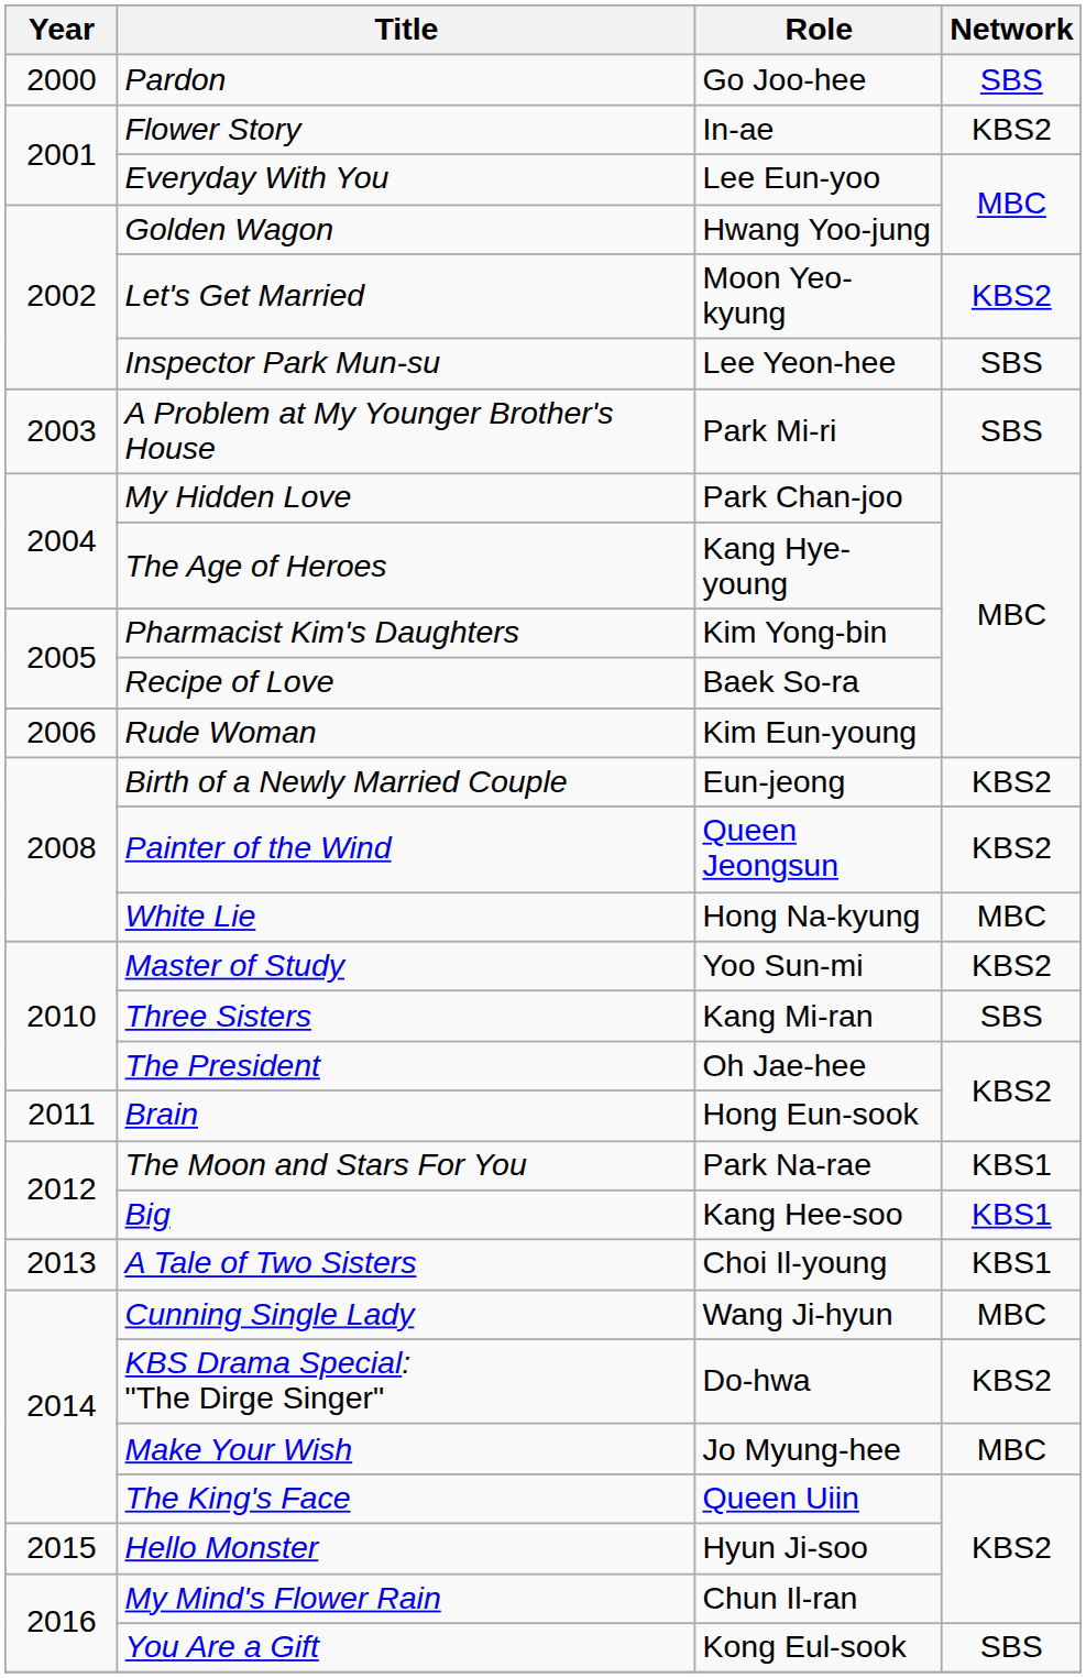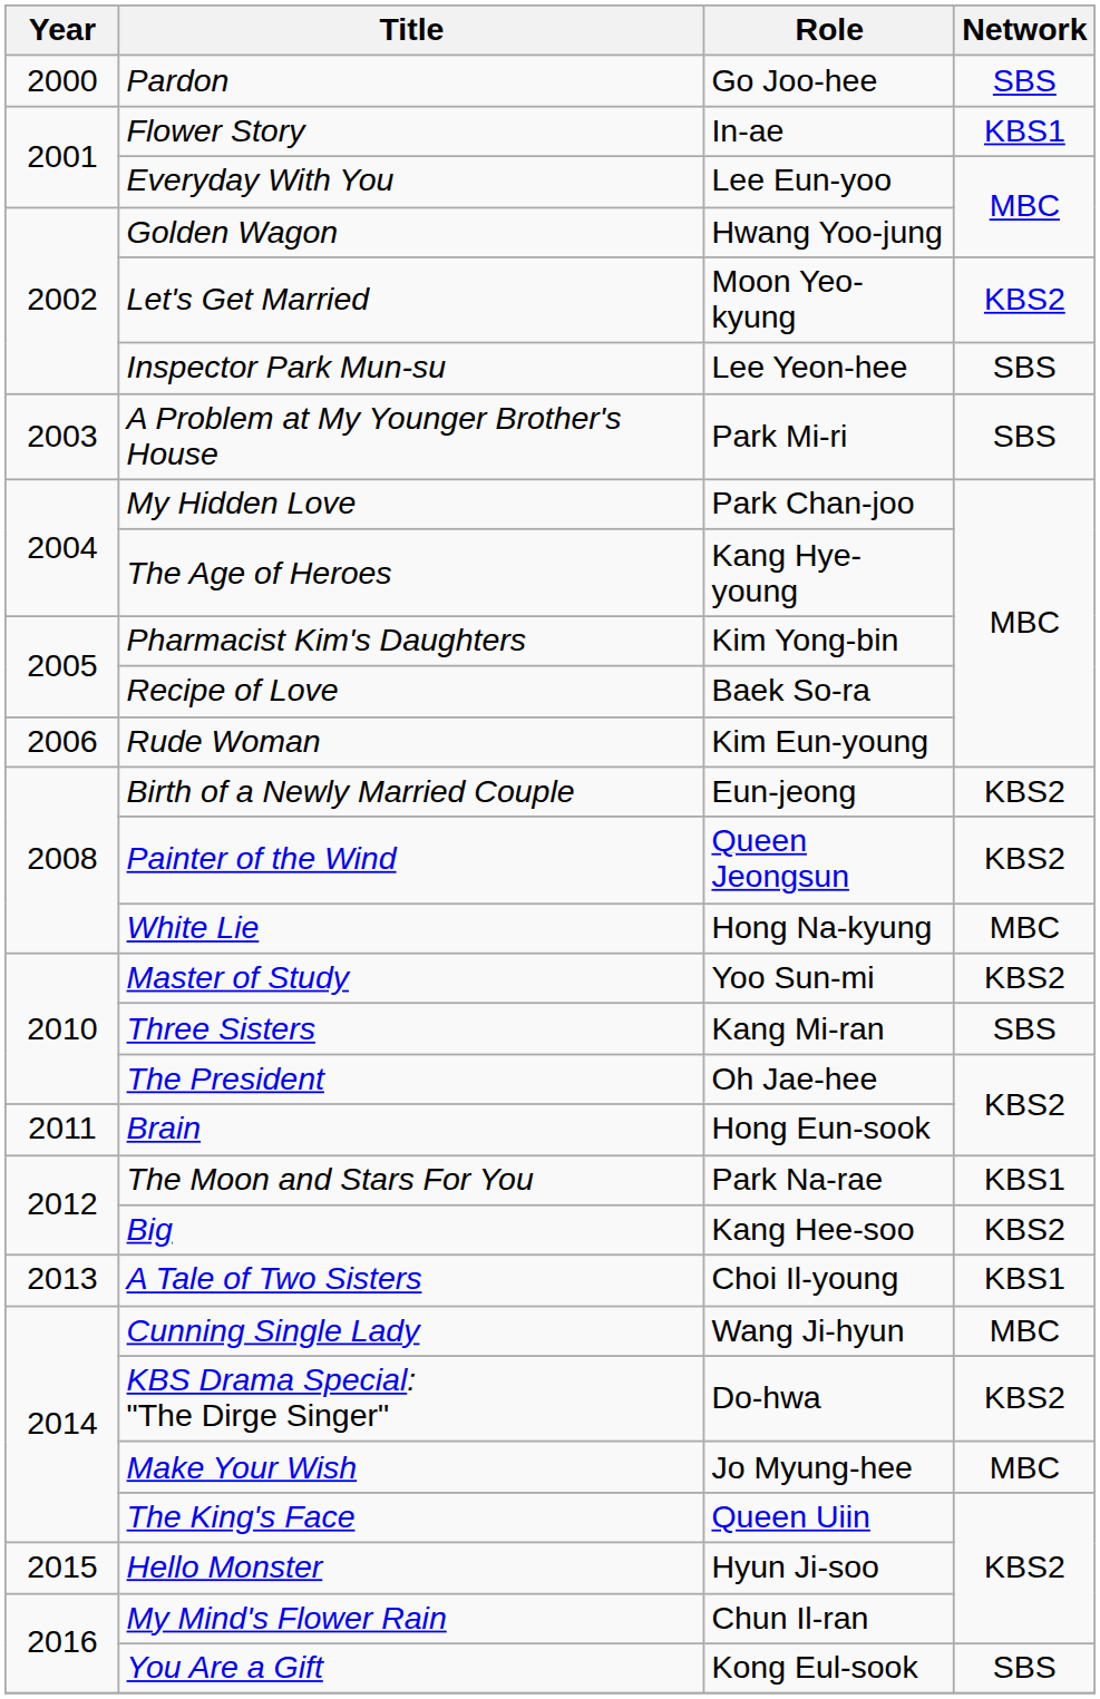 <table class="wikitable" style="width:550px">
 <tr>
 <th width=50px>Year</th>
 <th>Title</th>
 <th>Role</th>
 <th>Network</th>
 </tr>
 <tr>
 <td style="text-align:center;">2000</td>
 <td><em>Pardon</em></td>
 <td>Go Joo-hee</td>
 <td style="text-align:center;"><a href='#'>SBS</a></td>
 </tr>
 <tr>
 <td rowspan=2 style="text-align:center;">2001</td>
 <td><em>Flower Story</em></td>
 <td>In-ae</td>
-<td style="text-align:center;">KBS2</td>
+<td style="text-align:center;"><a href='#'>KBS1</a></td>
 </tr>
 <tr>
 <td><em>Everyday With You</em></td>
 <td>Lee Eun-yoo</td>
 <td rowspan=2 style="text-align:center;"><a href='#'>MBC</a></td>
 </tr>
 <tr>
 <td rowspan=3 style="text-align:center;">2002</td>
 <td><em>Golden Wagon</em></td>
 <td>Hwang Yoo-jung</td>
 </tr>
 <tr>
 <td><em>Let's Get Married</em></td>
 <td>Moon Yeo-kyung</td>
 <td style="text-align:center;"><a href='#'>KBS2</a></td>
 </tr>
 <tr>
 <td><em>Inspector Park Mun-su</em></td>
 <td>Lee Yeon-hee</td>
 <td style="text-align:center;">SBS</td>
 </tr>
 <tr>
 <td style="text-align:center;">2003</td>
 <td><em>A Problem at My Younger Brother's House</em></td>
 <td>Park Mi-ri</td>
 <td style="text-align:center;">SBS</td>
 </tr>
 <tr>
 <td rowspan=2 style="text-align:center;">2004</td>
 <td><em>My Hidden Love</em></td>
 <td>Park Chan-joo</td>
 <td rowspan=5 style="text-align:center;">MBC</td>
 </tr>
 <tr>
 <td><em>The Age of Heroes</em></td>
 <td>Kang Hye-young</td>
 </tr>
 <tr>
 <td rowspan=2 style="text-align:center;">2005</td>
 <td><em>Pharmacist Kim's Daughters</em></td>
 <td>Kim Yong-bin</td>
 </tr>
 <tr>
 <td><em>Recipe of Love</em></td>
 <td>Baek So-ra</td>
 </tr>
 <tr>
 <td style="text-align:center;">2006</td>
 <td><em>Rude Woman</em></td>
 <td>Kim Eun-young</td>
 </tr>
 <tr>
 <td rowspan=3 style="text-align:center;">2008</td>
 <td><em>Birth of a Newly Married Couple</em></td>
 <td>Eun-jeong</td>
 <td style="text-align:center;">KBS2</td>
 </tr>
 <tr>
 <td><em><a href='#'>Painter of the Wind</a></em></td>
 <td><a href='#'>Queen Jeongsun</a></td>
 <td style="text-align:center;">KBS2</td>
 </tr>
 <tr>
 <td><em><a href='#'>White Lie</a></em></td>
 <td>Hong Na-kyung</td>
 <td style="text-align:center;">MBC</td>
 </tr>
 <tr>
 <td rowspan=3 style="text-align:center;">2010</td>
 <td><em><a href='#'>Master of Study</a></em></td>
 <td>Yoo Sun-mi</td>
 <td style="text-align:center;">KBS2</td>
 </tr>
 <tr>
 <td><em><a href='#'>Three Sisters</a></em></td>
 <td>Kang Mi-ran</td>
 <td style="text-align:center;">SBS</td>
 </tr>
 <tr>
 <td><em><a href='#'>The President</a></em></td>
 <td>Oh Jae-hee</td>
 <td rowspan=2 style="text-align:center;">KBS2</td>
 </tr>
 <tr>
 <td style="text-align:center;">2011</td>
 <td><em><a href='#'>Brain</a></em></td>
 <td>Hong Eun-sook</td>
 </tr>
 <tr>
 <td rowspan=2 style="text-align:center;">2012</td>
 <td><em>The Moon and Stars For You</em></td>
 <td>Park Na-rae</td>
 <td style="text-align:center;">KBS1</td>
 </tr>
 <tr>
 <td><em><a href='#'>Big</a></em></td>
 <td>Kang Hee-soo</td>
-<td style="text-align:center;"><a href='#'>KBS1</a></td>
+<td style="text-align:center;">KBS2</td>
 </tr>
 <tr>
 <td style="text-align:center;">2013</td>
 <td><em><a href='#'>A Tale of Two Sisters</a></em></td>
 <td>Choi Il-young</td>
 <td style="text-align:center;">KBS1</td>
 </tr>
 <tr>
 <td rowspan=4 style="text-align:center;">2014</td>
 <td><em><a href='#'>Cunning Single Lady</a></em></td>
 <td>Wang Ji-hyun</td>
 <td style="text-align:center;">MBC</td>
 </tr>
 <tr>
 <td><em><a href='#'>KBS Drama Special</a>:</em><br>"The Dirge Singer"</td>
 <td>Do-hwa</td>
 <td style="text-align:center;">KBS2</td>
 </tr>
 <tr>
 <td><em><a href='#'>Make Your Wish</a></em></td>
 <td>Jo Myung-hee</td>
 <td style="text-align:center;">MBC</td>
 </tr>
 <tr>
 <td><em><a href='#'>The King's Face</a></em></td>
 <td><a href='#'>Queen Uiin</a></td>
 <td rowspan=3 style="text-align:center;">KBS2</td>
 </tr>
 <tr>
 <td style="text-align:center;">2015</td>
 <td><em><a href='#'>Hello Monster</a></em></td>
 <td>Hyun Ji-soo</td>
 </tr>
 <tr>
 <td rowspan=2 style="text-align:center;">2016</td>
 <td><em><a href='#'>My Mind's Flower Rain</a></em></td>
 <td>Chun Il-ran</td>
 </tr>
 <tr>
 <td><em><a href='#'>You Are a Gift</a></em></td>
 <td>Kong Eul-sook</td>
 <td style="text-align:center;">SBS</td>
 </tr>
 <tr>
 </tr>
 </table>
